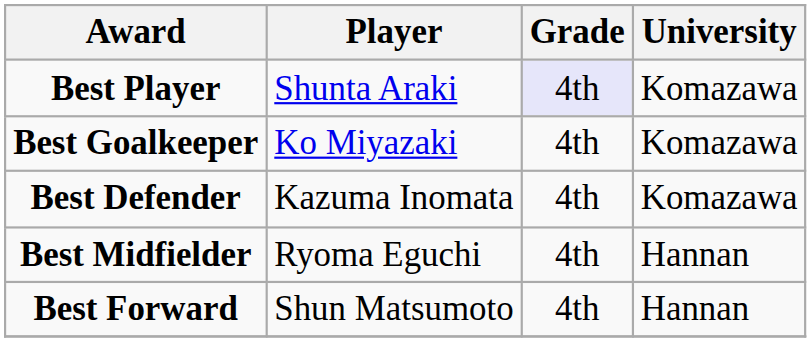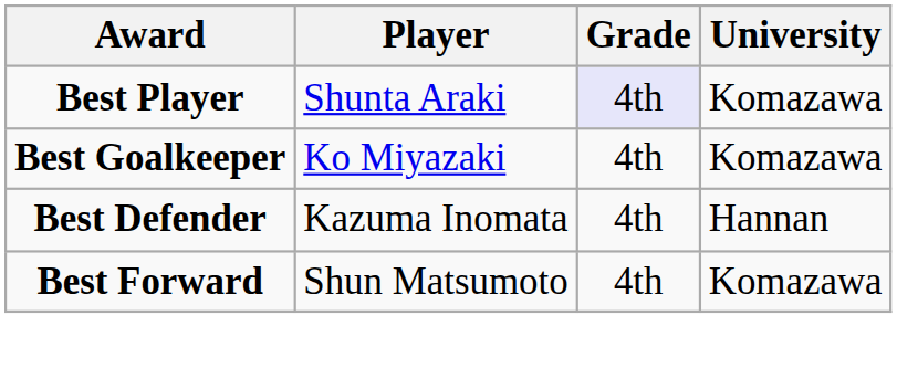 <table class="wikitable" style="text-align:center">
 <tr>
 <th>Award</th>
 <th>Player</th>
 <th>Grade</th>
 <th>University</th>
 </tr>
 <tr>
 <td><strong>Best Player</strong></td>
 <td align="left"> <a href='#'>Shunta Araki</a></td>
 <td style="background: lavender;">4th</td>
 <td align="left">Komazawa</td>
 </tr>
 <tr>
 <td><strong>Best Goalkeeper</strong></td>
 <td align="left"> <a href='#'>Ko Miyazaki</a></td>
 <td>4th</td>
 <td align="left">Komazawa</td>
 </tr>
 <tr>
 <td><strong>Best Defender</strong></td>
 <td align="left"> Kazuma Inomata</td>
 <td>4th</td>
-<td align="left">Komazawa</td>
-</tr>
-<tr>
-<td><strong>Best Midfielder</strong></td>
-<td align="left"> Ryoma Eguchi</td>
-<td>4th</td>
 <td align="left">Hannan</td>
 </tr>
 <tr>
 <td><strong>Best Forward</strong></td>
 <td align="left"> Shun Matsumoto</td>
 <td>4th</td>
-<td align="left">Hannan</td>
+<td align="left">Komazawa</td>
 </tr>
 <tr>
 </tr>
 </table>
